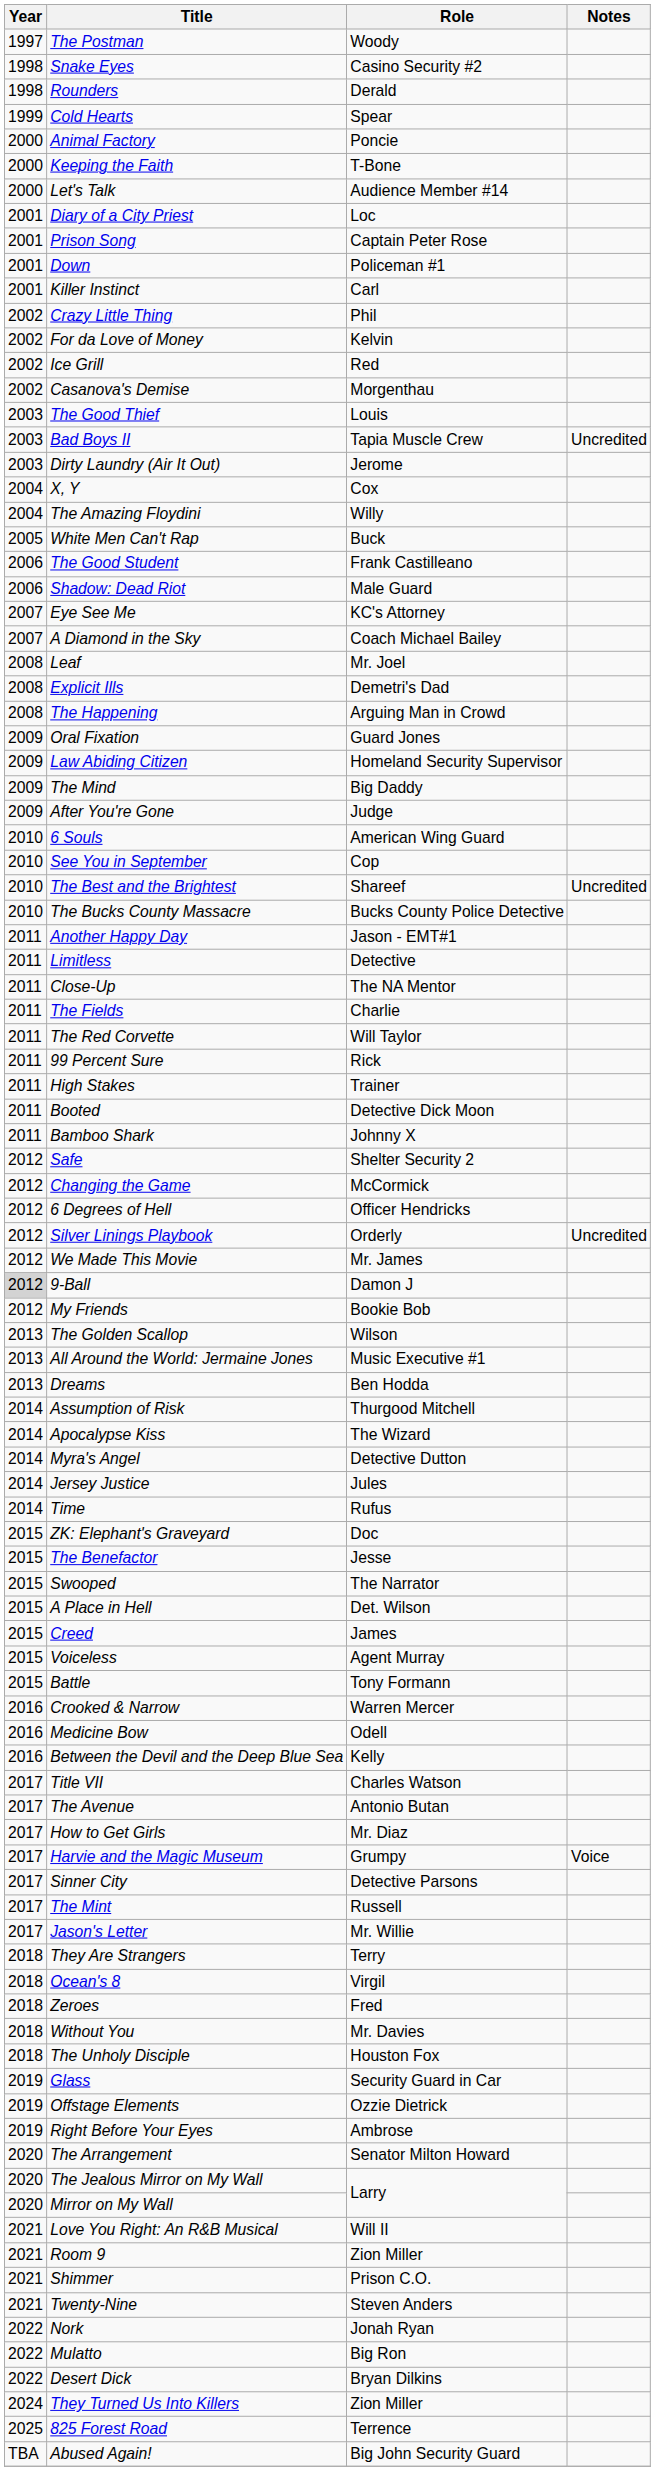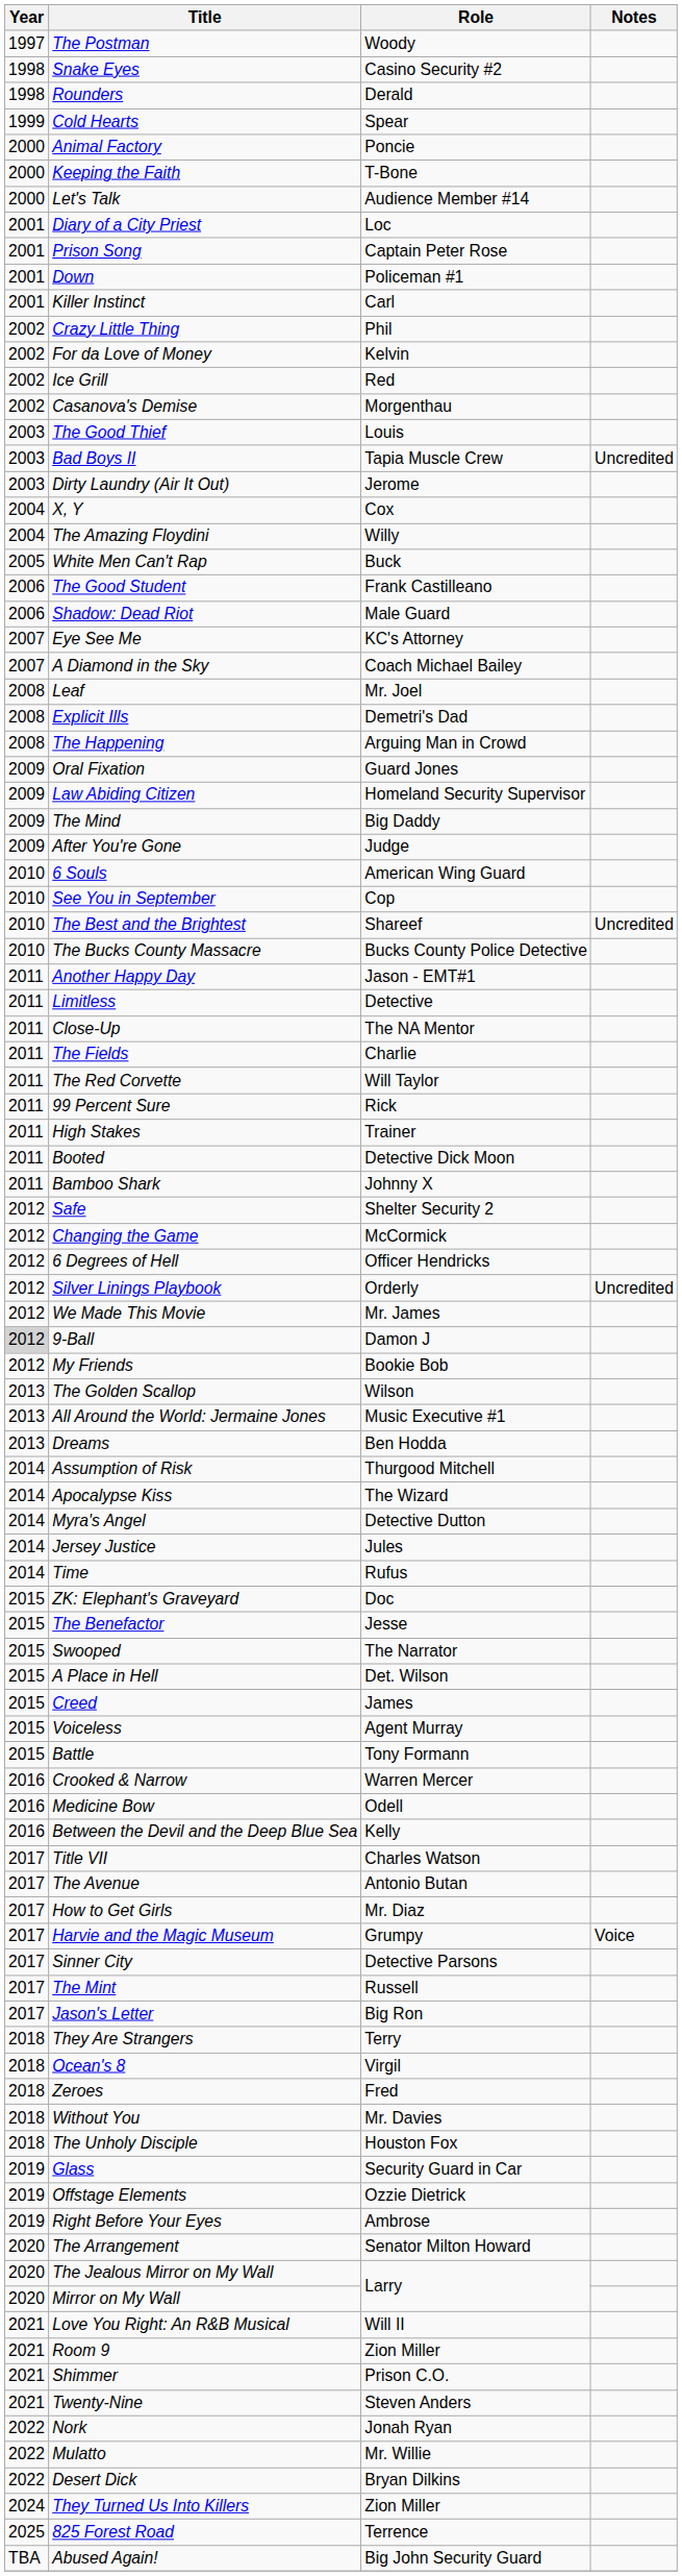 <table class="wikitable sortable">
 <tr>
 <th>Year</th>
 <th>Title</th>
 <th>Role</th>
 <th>Notes</th>
 </tr>
 <tr>
 <td>1997</td>
 <td><a href='#'><em>The Postman</em></a></td>
 <td>Woody</td>
 <td></td>
 </tr>
 <tr>
 <td>1998</td>
 <td><a href='#'><em>Snake Eyes</em></a></td>
 <td>Casino Security #2</td>
 <td></td>
 </tr>
 <tr>
 <td>1998</td>
 <td><a href='#'><em>Rounders</em></a></td>
 <td>Derald</td>
 <td></td>
 </tr>
 <tr>
 <td>1999</td>
 <td><em><a href='#'>Cold Hearts</a></em></td>
 <td>Spear</td>
 <td></td>
 </tr>
 <tr>
 <td>2000</td>
 <td><em><a href='#'>Animal Factory</a></em></td>
 <td>Poncie</td>
 <td></td>
 </tr>
 <tr>
 <td>2000</td>
 <td><em><a href='#'>Keeping the Faith</a></em></td>
 <td>T-Bone</td>
 <td></td>
 </tr>
 <tr>
 <td>2000</td>
 <td><em>Let's Talk</em></td>
 <td>Audience Member #14</td>
 <td></td>
 </tr>
 <tr>
 <td>2001</td>
 <td><em><a href='#'>Diary of a City Priest</a></em></td>
 <td>Loc</td>
 <td></td>
 </tr>
 <tr>
 <td>2001</td>
 <td><em><a href='#'>Prison Song</a></em></td>
 <td>Captain Peter Rose</td>
 <td></td>
 </tr>
 <tr>
 <td>2001</td>
 <td><a href='#'><em>Down</em></a></td>
 <td>Policeman #1</td>
 <td></td>
 </tr>
 <tr>
 <td>2001</td>
 <td><em>Killer Instinct</em></td>
 <td>Carl</td>
 <td></td>
 </tr>
 <tr>
 <td>2002</td>
 <td><em><a href='#'>Crazy Little Thing</a></em></td>
 <td>Phil</td>
 <td></td>
 </tr>
 <tr>
 <td>2002</td>
 <td><em>For da Love of Money</em></td>
 <td>Kelvin</td>
 <td></td>
 </tr>
 <tr>
 <td>2002</td>
 <td><em>Ice Grill</em></td>
 <td>Red</td>
 <td></td>
 </tr>
 <tr>
 <td>2002</td>
 <td><em>Casanova's Demise</em></td>
 <td>Morgenthau</td>
 <td></td>
 </tr>
 <tr>
 <td>2003</td>
 <td><a href='#'><em>The Good Thief</em></a></td>
 <td>Louis</td>
 <td></td>
 </tr>
 <tr>
 <td>2003</td>
 <td><em><a href='#'>Bad Boys II</a></em></td>
 <td>Tapia Muscle Crew</td>
 <td>Uncredited</td>
 </tr>
 <tr>
 <td>2003</td>
 <td><em>Dirty Laundry (Air It Out)</em></td>
 <td>Jerome</td>
 <td></td>
 </tr>
 <tr>
 <td>2004</td>
 <td><em>X, Y</em></td>
 <td>Cox</td>
 <td></td>
 </tr>
 <tr>
 <td>2004</td>
 <td><em>The Amazing Floydini</em></td>
 <td>Willy</td>
 <td></td>
 </tr>
 <tr>
 <td>2005</td>
 <td><em>White Men Can't Rap</em></td>
 <td>Buck</td>
 <td></td>
 </tr>
 <tr>
 <td>2006</td>
 <td><em><a href='#'>The Good Student</a></em></td>
 <td>Frank Castilleano</td>
 <td></td>
 </tr>
 <tr>
 <td>2006</td>
 <td><em><a href='#'>Shadow: Dead Riot</a></em></td>
 <td>Male Guard</td>
 <td></td>
 </tr>
 <tr>
 <td>2007</td>
 <td><em>Eye See Me</em></td>
 <td>KC's Attorney</td>
 <td></td>
 </tr>
 <tr>
 <td>2007</td>
 <td><em>A Diamond in the Sky</em></td>
 <td>Coach Michael Bailey</td>
 <td></td>
 </tr>
 <tr>
 <td>2008</td>
 <td><em>Leaf</em></td>
 <td>Mr. Joel</td>
 <td></td>
 </tr>
 <tr>
 <td>2008</td>
 <td><em><a href='#'>Explicit Ills</a></em></td>
 <td>Demetri's Dad</td>
 <td></td>
 </tr>
 <tr>
 <td>2008</td>
 <td><a href='#'><em>The Happening</em></a></td>
 <td>Arguing Man in Crowd</td>
 <td></td>
 </tr>
 <tr>
 <td>2009</td>
 <td><em>Oral Fixation</em></td>
 <td>Guard Jones</td>
 <td></td>
 </tr>
 <tr>
 <td>2009</td>
 <td><em><a href='#'>Law Abiding Citizen</a></em></td>
 <td>Homeland Security Supervisor</td>
 <td></td>
 </tr>
 <tr>
 <td>2009</td>
 <td><em>The Mind</em></td>
 <td>Big Daddy</td>
 <td></td>
 </tr>
 <tr>
 <td>2009</td>
 <td><em>After You're Gone</em></td>
 <td>Judge</td>
 <td></td>
 </tr>
 <tr>
 <td>2010</td>
 <td><em><a href='#'>6 Souls</a></em></td>
 <td>American Wing Guard</td>
 <td></td>
 </tr>
 <tr>
 <td>2010</td>
 <td><a href='#'><em>See You in September</em></a></td>
 <td>Cop</td>
 <td></td>
 </tr>
 <tr>
 <td>2010</td>
 <td><a href='#'><em>The Best and the Brightest</em></a></td>
 <td>Shareef</td>
 <td>Uncredited</td>
 </tr>
 <tr>
 <td>2010</td>
 <td><em>The Bucks County Massacre</em></td>
 <td>Bucks County Police Detective</td>
 <td></td>
 </tr>
 <tr>
 <td>2011</td>
 <td><em><a href='#'>Another Happy Day</a></em></td>
 <td>Jason - EMT#1</td>
 <td></td>
 </tr>
 <tr>
 <td>2011</td>
 <td><a href='#'><em>Limitless</em></a></td>
 <td>Detective</td>
 <td></td>
 </tr>
 <tr>
 <td>2011</td>
 <td><em>Close-Up</em></td>
 <td>The NA Mentor</td>
 <td></td>
 </tr>
 <tr>
 <td>2011</td>
 <td><a href='#'><em>The Fields</em></a></td>
 <td>Charlie</td>
 <td></td>
 </tr>
 <tr>
 <td>2011</td>
 <td><em>The Red Corvette</em></td>
 <td>Will Taylor</td>
 <td></td>
 </tr>
 <tr>
 <td>2011</td>
 <td><em>99 Percent Sure</em></td>
 <td>Rick</td>
 <td></td>
 </tr>
 <tr>
 <td>2011</td>
 <td><em>High Stakes</em></td>
 <td>Trainer</td>
 <td></td>
 </tr>
 <tr>
 <td>2011</td>
 <td><em>Booted</em></td>
 <td>Detective Dick Moon</td>
 <td></td>
 </tr>
 <tr>
 <td>2011</td>
 <td><em>Bamboo Shark</em></td>
 <td>Johnny X</td>
 <td></td>
 </tr>
 <tr>
 <td>2012</td>
 <td><a href='#'><em>Safe</em></a></td>
 <td>Shelter Security 2</td>
 <td></td>
 </tr>
 <tr>
 <td>2012</td>
 <td><a href='#'><em>Changing the Game</em></a></td>
 <td>McCormick</td>
 <td></td>
 </tr>
 <tr>
 <td>2012</td>
 <td><em>6 Degrees of Hell</em></td>
 <td>Officer Hendricks</td>
 <td></td>
 </tr>
 <tr>
 <td>2012</td>
 <td><em><a href='#'>Silver Linings Playbook</a></em></td>
 <td>Orderly</td>
 <td>Uncredited</td>
 </tr>
 <tr>
 <td>2012</td>
 <td><em>We Made This Movie</em></td>
 <td>Mr. James</td>
 <td></td>
 </tr>
 <tr>
 <td style="background: lightgrey;">2012</td>
 <td><em>9-Ball</em></td>
 <td>Damon J</td>
 <td></td>
 </tr>
 <tr>
 <td>2012</td>
 <td><em>My Friends</em></td>
 <td>Bookie Bob</td>
 <td></td>
 </tr>
 <tr>
 <td>2013</td>
 <td><em>The Golden Scallop</em></td>
 <td>Wilson</td>
 <td></td>
 </tr>
 <tr>
 <td>2013</td>
 <td><em>All Around the World: Jermaine Jones</em></td>
 <td>Music Executive #1</td>
 <td></td>
 </tr>
 <tr>
 <td>2013</td>
 <td><em>Dreams</em></td>
 <td>Ben Hodda</td>
 <td></td>
 </tr>
 <tr>
 <td>2014</td>
 <td><em>Assumption of Risk</em></td>
 <td>Thurgood Mitchell</td>
 <td></td>
 </tr>
 <tr>
 <td>2014</td>
 <td><em>Apocalypse Kiss</em></td>
 <td>The Wizard</td>
 <td></td>
 </tr>
 <tr>
 <td>2014</td>
 <td><em>Myra's Angel</em></td>
 <td>Detective Dutton</td>
 <td></td>
 </tr>
 <tr>
 <td>2014</td>
 <td><em>Jersey Justice</em></td>
 <td>Jules</td>
 <td></td>
 </tr>
 <tr>
 <td>2014</td>
 <td><em>Time</em></td>
 <td>Rufus</td>
 <td></td>
 </tr>
 <tr>
 <td>2015</td>
 <td><em>ZK: Elephant's Graveyard</em></td>
 <td>Doc</td>
 <td></td>
 </tr>
 <tr>
 <td>2015</td>
 <td><a href='#'><em>The Benefactor</em></a></td>
 <td>Jesse</td>
 <td></td>
 </tr>
 <tr>
 <td>2015</td>
 <td><em>Swooped</em></td>
 <td>The Narrator</td>
 <td></td>
 </tr>
 <tr>
 <td>2015</td>
 <td><em>A Place in Hell</em></td>
 <td>Det. Wilson</td>
 <td></td>
 </tr>
 <tr>
 <td>2015</td>
 <td><a href='#'><em>Creed</em></a></td>
 <td>James</td>
 <td></td>
 </tr>
 <tr>
 <td>2015</td>
 <td><em>Voiceless</em></td>
 <td>Agent Murray</td>
 <td></td>
 </tr>
 <tr>
 <td>2015</td>
 <td><em>Battle</em></td>
 <td>Tony Formann</td>
 <td></td>
 </tr>
 <tr>
 <td>2016</td>
 <td><em>Crooked & Narrow</em></td>
 <td>Warren Mercer</td>
 <td></td>
 </tr>
 <tr>
 <td>2016</td>
 <td><em>Medicine Bow</em></td>
 <td>Odell</td>
 <td></td>
 </tr>
 <tr>
 <td>2016</td>
 <td><em>Between the Devil and the Deep Blue Sea</em></td>
 <td>Kelly</td>
 <td></td>
 </tr>
 <tr>
 <td>2017</td>
 <td><em>Title VII</em></td>
 <td>Charles Watson</td>
 <td></td>
 </tr>
 <tr>
 <td>2017</td>
 <td><em>The Avenue</em></td>
 <td>Antonio Butan</td>
 <td></td>
 </tr>
 <tr>
 <td>2017</td>
 <td><em>How to Get Girls</em></td>
 <td>Mr. Diaz</td>
 <td></td>
 </tr>
 <tr>
 <td>2017</td>
 <td><em><a href='#'>Harvie and the Magic Museum</a></em></td>
 <td>Grumpy</td>
 <td>Voice</td>
 </tr>
 <tr>
 <td>2017</td>
 <td><em>Sinner City</em></td>
 <td>Detective Parsons</td>
 <td></td>
 </tr>
 <tr>
 <td>2017</td>
 <td><a href='#'><em>The Mint</em></a></td>
 <td>Russell</td>
 <td></td>
 </tr>
 <tr>
 <td>2017</td>
 <td><em><a href='#'>Jason's Letter</a></em></td>
-<td>Mr. Willie</td>
+<td>Big Ron</td>
 <td></td>
 </tr>
 <tr>
 <td>2018</td>
 <td><em>They Are Strangers</em></td>
 <td>Terry</td>
 <td></td>
 </tr>
 <tr>
 <td>2018</td>
 <td><em><a href='#'>Ocean's 8</a></em></td>
 <td>Virgil</td>
 <td></td>
 </tr>
 <tr>
 <td>2018</td>
 <td><em>Zeroes</em></td>
 <td>Fred</td>
 <td></td>
 </tr>
 <tr>
 <td>2018</td>
 <td><em>Without You</em></td>
 <td>Mr. Davies</td>
 <td></td>
 </tr>
 <tr>
 <td>2018</td>
 <td><em>The Unholy Disciple</em></td>
 <td>Houston Fox</td>
 <td></td>
 </tr>
 <tr>
 <td>2019</td>
 <td><a href='#'><em>Glass</em></a></td>
 <td>Security Guard in Car</td>
 <td></td>
 </tr>
 <tr>
 <td>2019</td>
 <td><em>Offstage Elements</em></td>
 <td>Ozzie Dietrick</td>
 <td></td>
 </tr>
 <tr>
 <td>2019</td>
 <td><em>Right Before Your Eyes</em></td>
 <td>Ambrose</td>
 <td></td>
 </tr>
 <tr>
 <td>2020</td>
 <td><em>The Arrangement</em></td>
 <td>Senator Milton Howard</td>
 <td></td>
 </tr>
 <tr>
 <td>2020</td>
 <td><em>The Jealous Mirror on My Wall</em></td>
 <td rowspan="2">Larry</td>
 <td></td>
 </tr>
 <tr>
 <td>2020</td>
 <td><em>Mirror on My Wall</em></td>
 <td></td>
 </tr>
 <tr>
 <td>2021</td>
 <td><em>Love You Right: An R&B Musical</em></td>
 <td>Will II</td>
 <td></td>
 </tr>
 <tr>
 <td>2021</td>
 <td><em>Room 9</em></td>
 <td>Zion Miller</td>
 <td></td>
 </tr>
 <tr>
 <td>2021</td>
 <td><em>Shimmer</em></td>
 <td>Prison C.O.</td>
 <td></td>
 </tr>
 <tr>
 <td>2021</td>
 <td><em>Twenty-Nine</em></td>
 <td>Steven Anders</td>
 <td></td>
 </tr>
 <tr>
 <td>2022</td>
 <td><em>Nork</em></td>
 <td>Jonah Ryan</td>
 <td></td>
 </tr>
 <tr>
 <td>2022</td>
 <td><em>Mulatto</em></td>
-<td>Big Ron</td>
+<td>Mr. Willie</td>
 <td></td>
 </tr>
 <tr>
 <td>2022</td>
 <td><em>Desert Dick</em></td>
 <td>Bryan Dilkins</td>
 <td></td>
 </tr>
 <tr>
 <td>2024</td>
 <td><em><a href='#'>They Turned Us Into Killers</a></em></td>
 <td>Zion Miller</td>
 <td></td>
 </tr>
 <tr>
 <td>2025</td>
 <td><em><a href='#'>825 Forest Road</a></em></td>
 <td>Terrence</td>
 <td></td>
 </tr>
 <tr>
 <td>TBA</td>
 <td><em>Abused Again!</em></td>
 <td>Big John Security Guard</td>
 <td></td>
 </tr>
 <tr>
 </tr>
 </table>
